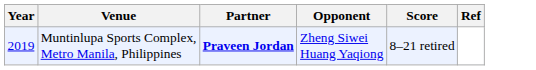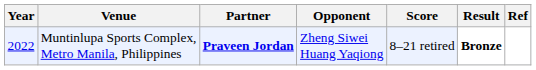 <table class="sortable wikitable" style="font-size: 90%">
 <tr>
 <th>Year</th>
 <th>Venue</th>
 <th>Partner</th>
 <th>Opponent</th>
 <th>Score</th>
+<th>Result</th>
 <th>Ref</th>
 </tr>
 <tr style="background:#ECF2FF">
-<td align="center"><a href='#'>2019</a></td>
+<td align="center"><a href='#'>2022</a></td>
 <td align="left">Muntinlupa Sports Complex,<br><a href='#'>Metro Manila</a>, Philippines</td>
 <td align="left"><strong> <a href='#'>Praveen Jordan</a></strong></td>
 <td align="left"> <a href='#'>Zheng Siwei</a><br> <a href='#'>Huang Yaqiong</a></td>
 <td align="left">8–21 retired</td>
+<td style="text-align:left; background:white"> <strong>Bronze</strong></td>
 <td style="text-align:center; background:white"></td>
 </tr>
 </table>
